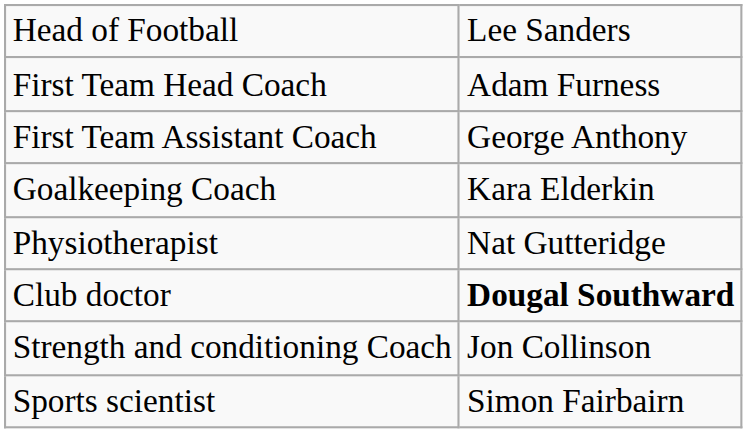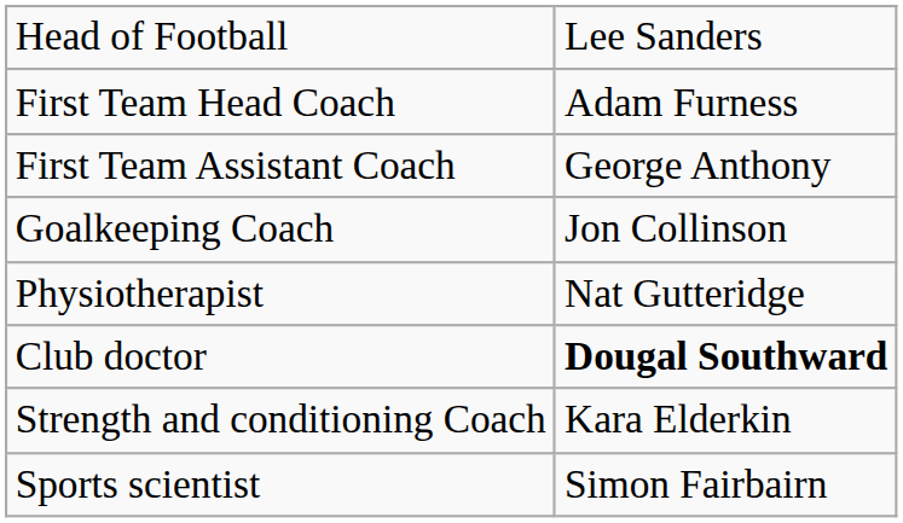 <table class="wikitable">
 <tr>
 <td>Head of Football</td>
 <td>Lee Sanders</td>
 </tr>
 <tr>
 <td>First Team Head Coach</td>
 <td>Adam Furness</td>
 </tr>
 <tr>
 <td>First Team Assistant Coach</td>
 <td>George Anthony</td>
 </tr>
 <tr>
 <td>Goalkeeping Coach</td>
-<td>Kara Elderkin</td>
+<td>Jon Collinson</td>
 </tr>
 <tr>
 <td>Physiotherapist</td>
 <td>Nat Gutteridge</td>
 </tr>
 <tr>
 <td>Club doctor</td>
 <td><strong>Dougal Southward</strong></td>
 </tr>
 <tr>
 <td>Strength and conditioning Coach</td>
-<td>Jon Collinson</td>
+<td>Kara Elderkin</td>
 </tr>
 <tr>
 <td>Sports scientist</td>
 <td>Simon Fairbairn</td>
 </tr>
 </table>
